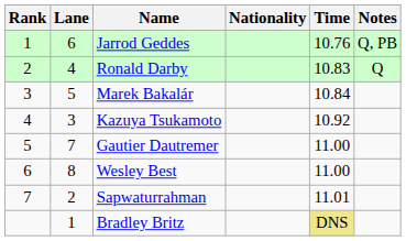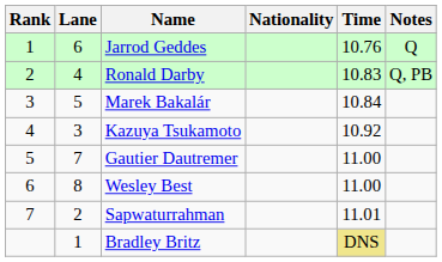 <table class="wikitable sortable" style="text-align:center">
 <tr>
 <th>Rank</th>
 <th>Lane</th>
 <th>Name</th>
 <th>Nationality</th>
 <th>Time</th>
 <th>Notes</th>
 </tr>
 <tr bgcolor=ccffcc>
 <td align=center>1</td>
 <td align=center>6</td>
 <td align=left><a href='#'>Jarrod Geddes</a></td>
 <td align=left></td>
 <td>10.76</td>
-<td>Q, PB</td>
+<td>Q</td>
 </tr>
 <tr bgcolor=ccffcc>
 <td align=center>2</td>
 <td align=center>4</td>
 <td align=left><a href='#'>Ronald Darby</a></td>
 <td align=left></td>
 <td>10.83</td>
-<td>Q</td>
+<td>Q, PB</td>
 </tr>
 <tr>
 <td align=center>3</td>
 <td align=center>5</td>
 <td align=left><a href='#'>Marek Bakalár</a></td>
 <td align=left></td>
 <td>10.84</td>
 <td></td>
 </tr>
 <tr>
 <td align=center>4</td>
 <td align=center>3</td>
 <td align=left><a href='#'>Kazuya Tsukamoto</a></td>
 <td align=left></td>
 <td>10.92</td>
 <td></td>
 </tr>
 <tr>
 <td align=center>5</td>
 <td align=center>7</td>
 <td align=left><a href='#'>Gautier Dautremer</a></td>
 <td align=left></td>
 <td>11.00</td>
 <td></td>
 </tr>
 <tr>
 <td align=center>6</td>
 <td align=center>8</td>
 <td align=left><a href='#'>Wesley Best</a></td>
 <td align=left></td>
 <td>11.00</td>
 <td></td>
 </tr>
 <tr>
 <td align=center>7</td>
 <td align=center>2</td>
 <td align=left><a href='#'>Sapwaturrahman</a></td>
 <td align=left></td>
 <td>11.01</td>
 <td></td>
 </tr>
 <tr>
 <td align=center></td>
 <td align=center>1</td>
 <td align=left><a href='#'>Bradley Britz</a></td>
 <td align=left></td>
 <td style="background: khaki;">DNS</td>
 <td></td>
 </tr>
 </table>
